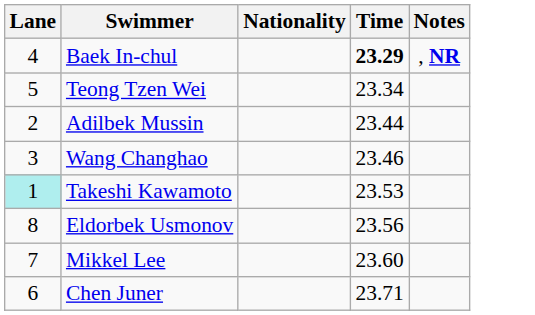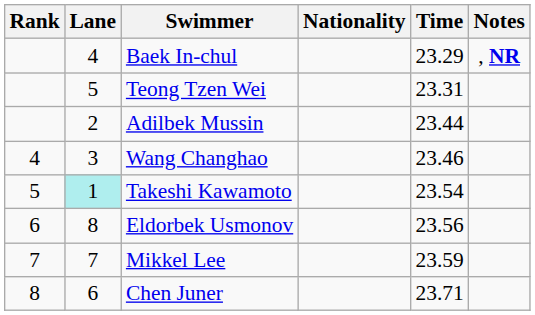 <table class="wikitable sortable" style="text-align:center">
 <tr>
+<th>Rank</th>
 <th>Lane</th>
 <th>Swimmer</th>
 <th>Nationality</th>
 <th>Time</th>
 <th>Notes</th>
 </tr>
 <tr>
+<td></td>
 <td>4</td>
 <td align=left><a href='#'>Baek In-chul</a></td>
 <td align=left></td>
-<td><strong>23.29</strong></td>
+<td>23.29</td>
 <td>, <strong><a href='#'>NR</a></strong></td>
 </tr>
 <tr>
+<td></td>
 <td>5</td>
 <td align=left><a href='#'>Teong Tzen Wei</a></td>
 <td align=left></td>
-<td>23.34</td>
+<td>23.31</td>
 <td></td>
 </tr>
 <tr>
+<td></td>
 <td>2</td>
 <td align=left><a href='#'>Adilbek Mussin</a></td>
 <td align=left></td>
 <td>23.44</td>
 <td></td>
 </tr>
 <tr>
+<td>4</td>
 <td>3</td>
 <td align=left><a href='#'>Wang Changhao</a></td>
 <td align=left></td>
 <td>23.46</td>
 <td></td>
 </tr>
 <tr>
+<td>5</td>
 <td style="background: paleturquoise;">1</td>
 <td align=left><a href='#'>Takeshi Kawamoto</a></td>
 <td align=left></td>
-<td>23.53</td>
+<td>23.54</td>
 <td></td>
 </tr>
 <tr>
+<td>6</td>
 <td>8</td>
 <td align=left><a href='#'>Eldorbek Usmonov</a></td>
 <td align=left></td>
 <td>23.56</td>
 <td></td>
 </tr>
 <tr>
 <td>7</td>
+<td>7</td>
 <td align=left><a href='#'>Mikkel Lee</a></td>
 <td align=left></td>
-<td>23.60</td>
+<td>23.59</td>
 <td></td>
 </tr>
 <tr>
+<td>8</td>
 <td>6</td>
 <td align=left><a href='#'>Chen Juner</a></td>
 <td align=left></td>
 <td>23.71</td>
 <td></td>
 </tr>
 </table>
